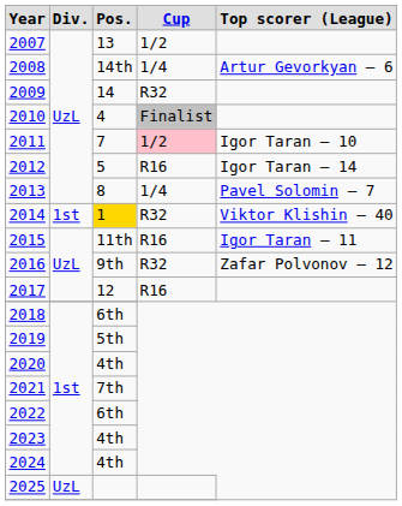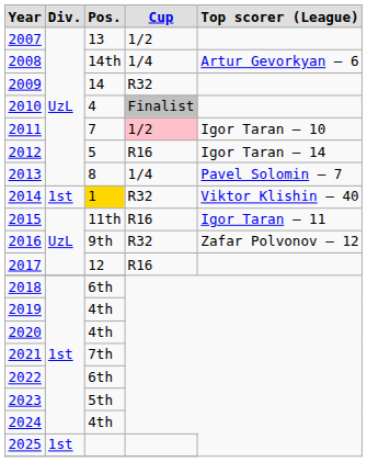 <table class="wikitable">
 <tr style="text-align:center; background:#dfdfdf;">
 <td><strong>Year</strong></td>
 <td><strong>Div.</strong></td>
 <td><strong>Pos.</strong></td>
 <td><strong><a href='#'>Cup</a></strong></td>
 <td><strong>Top scorer (League)</strong></td>
 </tr>
 <tr>
 <td><a href='#'>2007</a></td>
 <td rowspan=7><a href='#'>UzL</a></td>
 <td>13</td>
 <td>1/2</td>
 <td></td>
 </tr>
 <tr>
 <td><a href='#'>2008</a></td>
 <td>14th </td>
 <td>1/4</td>
 <td><a href='#'>Artur Gevorkyan</a> – 6</td>
 </tr>
 <tr>
 <td><a href='#'>2009</a></td>
 <td>14 </td>
 <td>R32</td>
 <td></td>
 </tr>
 <tr>
 <td><a href='#'>2010</a></td>
 <td>4</td>
 <td bgcolor=silver>Finalist</td>
 <td></td>
 </tr>
 <tr>
 <td><a href='#'>2011</a></td>
 <td>7</td>
 <td style="background: pink;">1/2</td>
 <td>Igor Taran – 10</td>
 </tr>
 <tr>
 <td><a href='#'>2012</a></td>
 <td>5</td>
 <td>R16</td>
 <td>Igor Taran – 14</td>
 </tr>
 <tr>
 <td><a href='#'>2013</a></td>
 <td>8</td>
 <td>1/4</td>
 <td><a href='#'>Pavel Solomin</a> – 7</td>
 </tr>
 <tr>
 <td><a href='#'>2014</a></td>
 <td><a href='#'>1st</a></td>
 <td bgcolor=gold>1 </td>
 <td>R32</td>
 <td><a href='#'>Viktor Klishin</a> – 40</td>
 </tr>
 <tr>
 <td><a href='#'>2015</a></td>
 <td rowspan=3><a href='#'>UzL</a></td>
 <td>11th</td>
 <td>R16</td>
 <td><a href='#'>Igor Taran</a> – 11</td>
 </tr>
 <tr>
 <td><a href='#'>2016</a></td>
 <td>9th</td>
 <td>R32</td>
 <td>Zafar Polvonov – 12</td>
 </tr>
 <tr>
 <td><a href='#'>2017</a></td>
 <td>12</td>
 <td>R16</td>
 <td></td>
 </tr>
 <tr>
 </tr>
 <tr>
 </tr>
 <tr>
 </tr>
 <tr>
 <td><a href='#'>2018</a></td>
 <td rowspan=7><a href='#'>1st</a></td>
 <td>6th</td>
 </tr>
 <tr>
 <td><a href='#'>2019</a></td>
-<td>5th</td>
+<td>4th</td>
 </tr>
 <tr>
 <td><a href='#'>2020</a></td>
 <td>4th</td>
 </tr>
 <tr>
 <td><a href='#'>2021</a></td>
 <td>7th</td>
 </tr>
 <tr>
 <td><a href='#'>2022</a></td>
 <td>6th</td>
 </tr>
 <tr>
 <td><a href='#'>2023</a></td>
-<td>4th</td>
+<td>5th</td>
 </tr>
 <tr>
 <td><a href='#'>2024</a></td>
 <td>4th </td>
 </tr>
 <tr>
 <td><a href='#'>2025</a></td>
-<td><a href='#'>UzL</a></td>
+<td><a href='#'>1st</a></td>
 <td></td>
 <td></td>
 </tr>
 <tr>
 </tr>
 <tr>
 </tr>
 </table>
